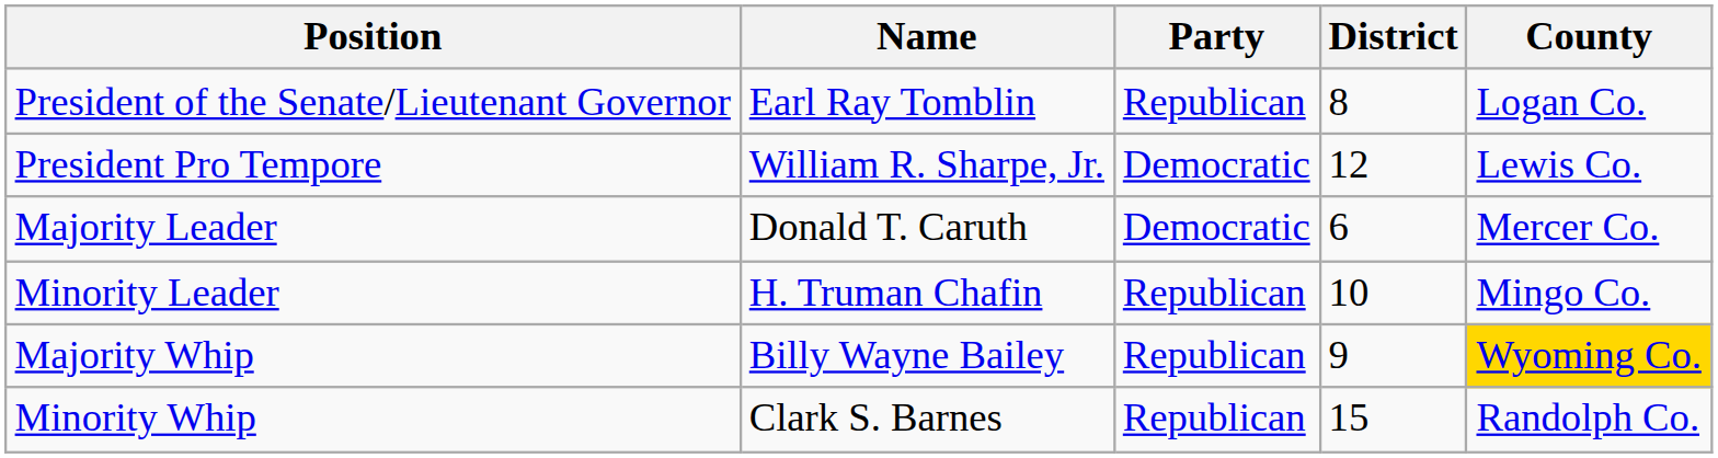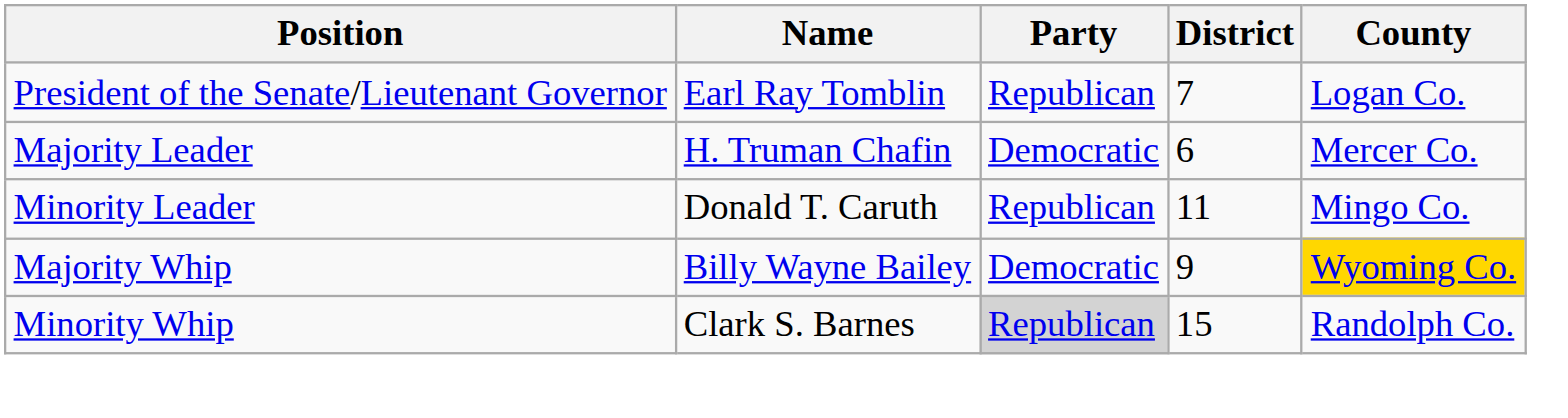 <table class=wikitable>
 <tr>
 <th>Position</th>
 <th>Name</th>
 <th>Party</th>
 <th>District</th>
 <th>County</th>
 </tr>
 <tr>
 <td><a href='#'>President of the Senate</a>/<a href='#'>Lieutenant Governor</a></td>
 <td><a href='#'>Earl Ray Tomblin</a></td>
 <td><a href='#'>Republican</a></td>
-<td>8</td>
+<td>7</td>
 <td><a href='#'>Logan Co.</a></td>
 </tr>
 <tr>
-<td><a href='#'>President Pro Tempore</a></td>
-<td><a href='#'>William R. Sharpe, Jr.</a></td>
-<td><a href='#'>Democratic</a></td>
-<td>12</td>
-<td><a href='#'>Lewis Co.</a></td>
-</tr>
-<tr>
 <td><a href='#'>Majority Leader</a></td>
-<td>Donald T. Caruth</td>
+<td><a href='#'>H. Truman Chafin</a></td>
 <td><a href='#'>Democratic</a></td>
 <td>6</td>
 <td><a href='#'>Mercer Co.</a></td>
 </tr>
 <tr>
 <td><a href='#'>Minority Leader</a></td>
-<td><a href='#'>H. Truman Chafin</a></td>
+<td>Donald T. Caruth</td>
 <td><a href='#'>Republican</a></td>
-<td>10</td>
+<td>11</td>
 <td><a href='#'>Mingo Co.</a></td>
 </tr>
 <tr>
 <td><a href='#'>Majority Whip</a></td>
 <td><a href='#'>Billy Wayne Bailey</a></td>
-<td><a href='#'>Republican</a></td>
+<td><a href='#'>Democratic</a></td>
 <td>9</td>
 <td style="background: gold;"><a href='#'>Wyoming Co.</a></td>
 </tr>
 <tr>
 <td><a href='#'>Minority Whip</a></td>
 <td>Clark S. Barnes</td>
-<td><a href='#'>Republican</a></td>
+<td style="background: lightgrey;"><a href='#'>Republican</a></td>
 <td>15</td>
 <td><a href='#'>Randolph Co.</a></td>
 </tr>
 </table>
